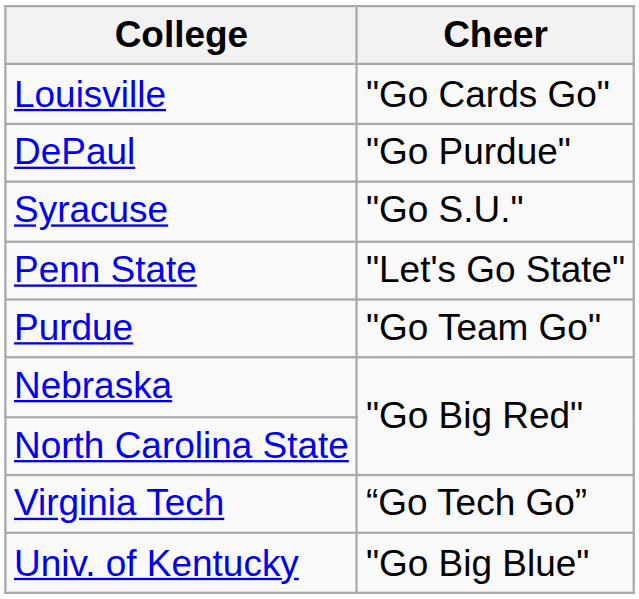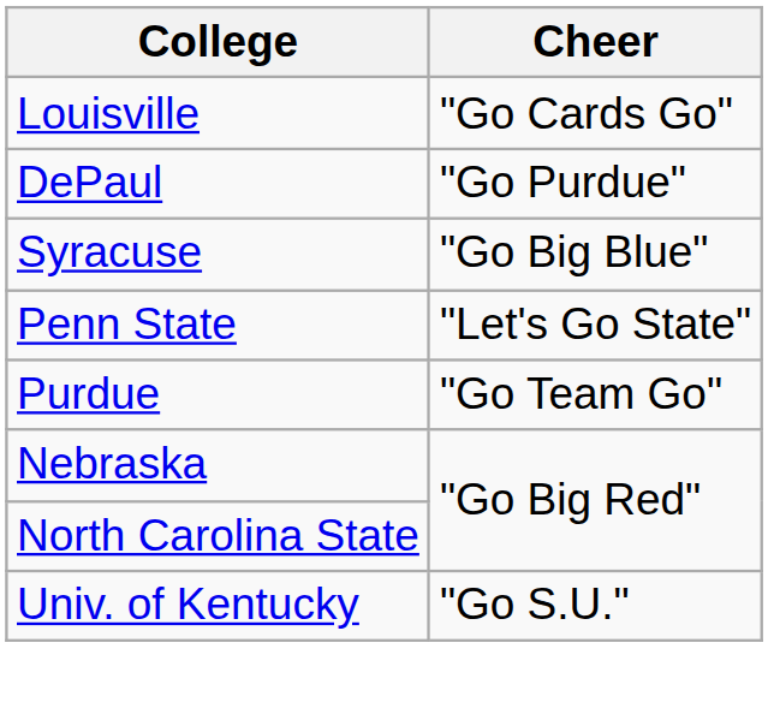 <table class="wikitable" align=right>
 <tr>
 <th>College</th>
 <th>Cheer</th>
 </tr>
 <tr>
 <td><a href='#'>Louisville</a></td>
 <td>"Go Cards Go"</td>
 </tr>
 <tr>
 <td><a href='#'>DePaul</a></td>
 <td>"Go Purdue"</td>
 </tr>
 <tr>
 <td><a href='#'>Syracuse</a></td>
-<td>"Go S.U."</td>
+<td>"Go Big Blue"</td>
 </tr>
 <tr>
 <td><a href='#'>Penn State</a></td>
 <td>"Let's Go State"</td>
 </tr>
 <tr>
 <td><a href='#'>Purdue</a></td>
 <td>"Go Team Go"</td>
 </tr>
 <tr>
 <td><a href='#'>Nebraska</a></td>
 <td rowspan=2>"Go Big Red"</td>
 </tr>
 <tr>
 <td><a href='#'>North Carolina State</a></td>
 </tr>
 <tr>
-<td><a href='#'>Virginia Tech</a></td>
-<td>“Go Tech Go”</td>
-</tr>
-<tr>
 <td><a href='#'>Univ. of Kentucky</a></td>
-<td>"Go Big Blue"</td>
+<td>"Go S.U."</td>
 </tr>
 </table>
